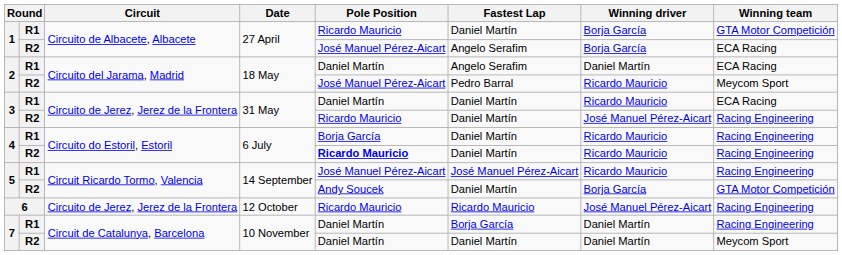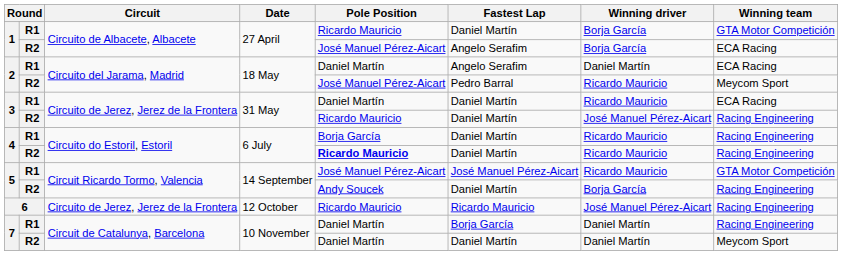 <table class="wikitable" style="font-size: 85%;">
 <tr>
 <th colspan=2>Round</th>
 <th>Circuit</th>
 <th>Date</th>
 <th>Pole Position</th>
 <th>Fastest Lap</th>
 <th>Winning driver</th>
 <th>Winning team</th>
 </tr>
 <tr>
 <th rowspan=2>1</th>
 <th>R1</th>
 <td rowspan=2> <a href='#'>Circuito de Albacete</a>, <a href='#'>Albacete</a></td>
 <td rowspan=2>27 April</td>
 <td> <a href='#'>Ricardo Mauricio</a></td>
 <td> Daniel Martín</td>
 <td> <a href='#'>Borja García</a></td>
 <td><a href='#'>GTA Motor Competición</a></td>
 </tr>
 <tr>
 <th>R2</th>
 <td> <a href='#'>José Manuel Pérez-Aicart</a></td>
 <td> Angelo Serafim</td>
 <td> <a href='#'>Borja García</a></td>
 <td>ECA Racing</td>
 </tr>
 <tr>
 <th rowspan=2>2</th>
 <th>R1</th>
 <td rowspan=2> <a href='#'>Circuito del Jarama</a>, <a href='#'>Madrid</a></td>
 <td rowspan=2>18 May</td>
 <td> Daniel Martín</td>
 <td> Angelo Serafim</td>
 <td> Daniel Martín</td>
 <td>ECA Racing</td>
 </tr>
 <tr>
 <th>R2</th>
 <td nowrap> <a href='#'>José Manuel Pérez-Aicart</a></td>
 <td> Pedro Barral</td>
 <td> <a href='#'>Ricardo Mauricio</a></td>
 <td>Meycom Sport</td>
 </tr>
 <tr>
 <th rowspan=2>3</th>
 <th>R1</th>
 <td rowspan=2 nowrap> <a href='#'>Circuito de Jerez</a>, <a href='#'>Jerez de la Frontera</a></td>
 <td rowspan=2>31 May</td>
 <td> Daniel Martín</td>
 <td> Daniel Martín</td>
 <td> <a href='#'>Ricardo Mauricio</a></td>
 <td>ECA Racing</td>
 </tr>
 <tr>
 <th>R2</th>
 <td> <a href='#'>Ricardo Mauricio</a></td>
 <td> Daniel Martín</td>
 <td nowrap> <a href='#'>José Manuel Pérez-Aicart</a></td>
 <td><a href='#'>Racing Engineering</a></td>
 </tr>
 <tr>
 <th rowspan=2>4</th>
 <th>R1</th>
 <td rowspan=2> <a href='#'>Circuito do Estoril</a>, <a href='#'>Estoril</a></td>
 <td rowspan=2>6 July</td>
 <td> <a href='#'>Borja García</a></td>
 <td> Daniel Martín</td>
 <td> <a href='#'>Ricardo Mauricio</a></td>
 <td><a href='#'>Racing Engineering</a></td>
 </tr>
 <tr>
 <th>R2</th>
 <td><strong> <a href='#'>Ricardo Mauricio</a></strong></td>
 <td> Daniel Martín</td>
 <td> <a href='#'>Ricardo Mauricio</a></td>
 <td><a href='#'>Racing Engineering</a></td>
 </tr>
 <tr>
 <th rowspan=2>5</th>
 <th>R1</th>
 <td rowspan=2> <a href='#'>Circuit Ricardo Tormo</a>, <a href='#'>Valencia</a></td>
 <td rowspan=2 nowrap>14 September</td>
 <td> <a href='#'>José Manuel Pérez-Aicart</a></td>
 <td nowrap> <a href='#'>José Manuel Pérez-Aicart</a></td>
 <td> <a href='#'>Ricardo Mauricio</a></td>
-<td><a href='#'>Racing Engineering</a></td>
+<td nowrap><a href='#'>GTA Motor Competición</a></td>
 </tr>
 <tr>
 <th>R2</th>
 <td> <a href='#'>Andy Soucek</a></td>
 <td> Daniel Martín</td>
 <td> <a href='#'>Borja García</a></td>
-<td nowrap><a href='#'>GTA Motor Competición</a></td>
+<td><a href='#'>Racing Engineering</a></td>
 </tr>
 <tr>
 <th colspan=2>6</th>
 <td> <a href='#'>Circuito de Jerez</a>, <a href='#'>Jerez de la Frontera</a></td>
 <td>12 October</td>
 <td> <a href='#'>Ricardo Mauricio</a></td>
 <td> <a href='#'>Ricardo Mauricio</a></td>
 <td nowrap> <a href='#'>José Manuel Pérez-Aicart</a></td>
 <td><a href='#'>Racing Engineering</a></td>
 </tr>
 <tr>
 <th rowspan=2>7</th>
 <th>R1</th>
 <td rowspan=2> <a href='#'>Circuit de Catalunya</a>, <a href='#'>Barcelona</a></td>
 <td rowspan=2>10 November</td>
 <td> Daniel Martín</td>
 <td> <a href='#'>Borja García</a></td>
 <td> Daniel Martín</td>
 <td><a href='#'>Racing Engineering</a></td>
 </tr>
 <tr>
 <th>R2</th>
 <td> Daniel Martín</td>
 <td> Daniel Martín</td>
 <td> Daniel Martín</td>
 <td>Meycom Sport</td>
 </tr>
 </table>
